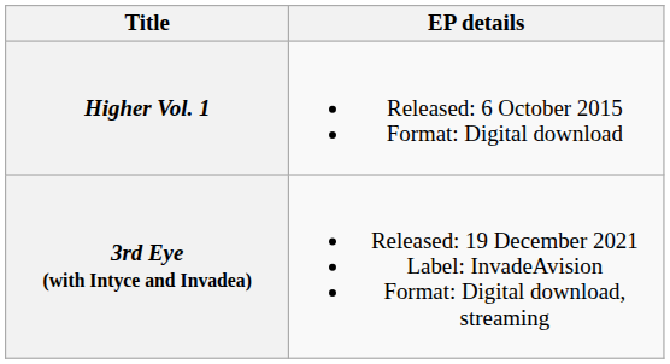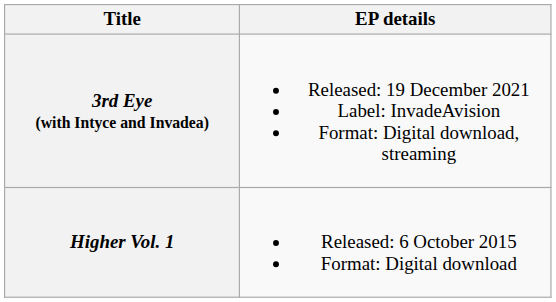 <table class="wikitable plainrowheaders" style="text-align:center;">
 <tr>
 <th scope="col" style="width:12em;">Title</th>
 <th scope="col" style="width:16em;">EP details</th>
 </tr>
 <tr>
+<th scope="row"><em>3rd Eye</em><br><small>(with Intyce and Invadea)</small></th>
+<td><br><ul><li>Released: 19 December 2021</li><li>Label: InvadeAvision</li><li>Format: Digital download, streaming</li></ul></td>
+</tr>
+<tr>
 <th scope="row"><em>Higher Vol. 1</em></th>
 <td><br><ul><li>Released: 6 October 2015</li><li>Format: Digital download</li></ul></td>
 </tr>
-<tr>
-<th scope="row"><em>3rd Eye</em><br><small>(with Intyce and Invadea)</small></th>
-<td><br><ul><li>Released: 19 December 2021</li><li>Label: InvadeAvision</li><li>Format: Digital download, streaming</li></ul></td>
-</tr>
 </table>
